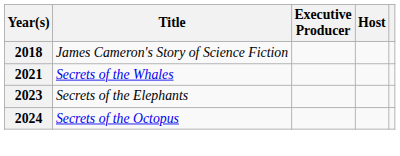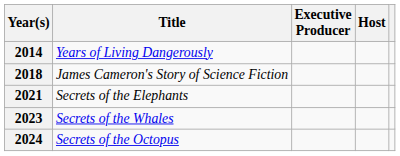 <table class="wikitable plainrowheaders">
 <tr>
 <th scope="col">Year(s)</th>
 <th scope="col">Title</th>
 <th scope="col">Executive<br>Producer</th>
 <th scope="col">Host</th>
 <th scope="col"></th>
+</tr>
+<tr>
+<th scope="row">2014</th>
+<td><em><a href='#'>Years of Living Dangerously</a></em></td>
+<td></td>
+<td></td>
+<td style="text-align:center;"></td>
 </tr>
 <tr>
 <th scope="row">2018</th>
 <td><em>James Cameron's Story of Science Fiction</em></td>
 <td></td>
 <td></td>
 <td style="text-align:center;"></td>
 </tr>
 <tr>
 <th scope="row">2021</th>
-<td><em><a href='#'>Secrets of the Whales</a></em></td>
+<td><em>Secrets of the Elephants</em></td>
 <td></td>
 <td></td>
 <td style="text-align:center;"></td>
 </tr>
 <tr>
 <th scope="row">2023</th>
-<td><em>Secrets of the Elephants</em></td>
+<td><em><a href='#'>Secrets of the Whales</a></em></td>
 <td></td>
 <td></td>
 <td></td>
 </tr>
 <tr>
 <th scope="row">2024</th>
 <td><em><a href='#'>Secrets of the Octopus</a></em></td>
 <td></td>
 <td></td>
 <td></td>
 </tr>
 </table>
